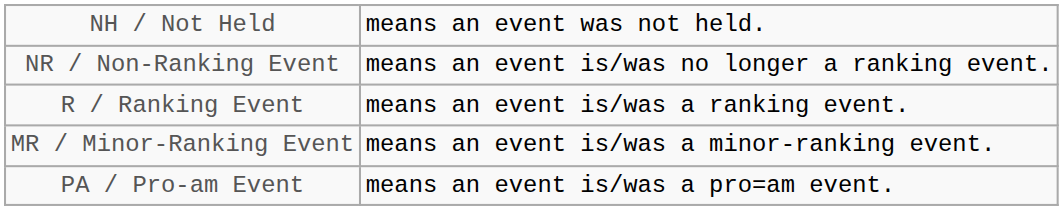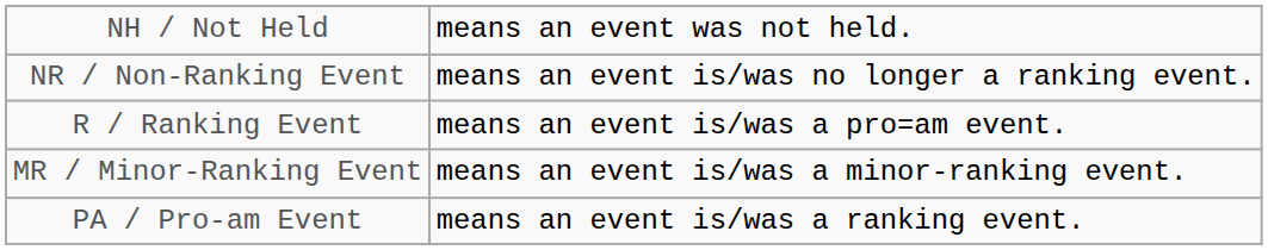 <table class="wikitable" style="font-size:90%">
 <tr>
 <td style="text-align:center; color:#555555;" colspan="4">NH / Not Held</td>
 <td>means an event was not held.</td>
 </tr>
 <tr>
 <td style="text-align:center; color:#555555;" colspan="4">NR / Non-Ranking Event</td>
 <td>means an event is/was no longer a ranking event.</td>
 </tr>
 <tr>
 <td style="text-align:center; color:#555555;" colspan="4">R / Ranking Event</td>
-<td>means an event is/was a ranking event.</td>
+<td>means an event is/was a pro=am event.</td>
 </tr>
 <tr>
 <td style="text-align:center; color:#555555;" colspan="4">MR / Minor-Ranking Event</td>
 <td>means an event is/was a minor-ranking event.</td>
 </tr>
 <tr>
 <td style="text-align:center; color:#555555;" colspan="4">PA / Pro-am Event</td>
-<td>means an event is/was a pro=am event.</td>
+<td>means an event is/was a ranking event.</td>
 </tr>
 </table>
